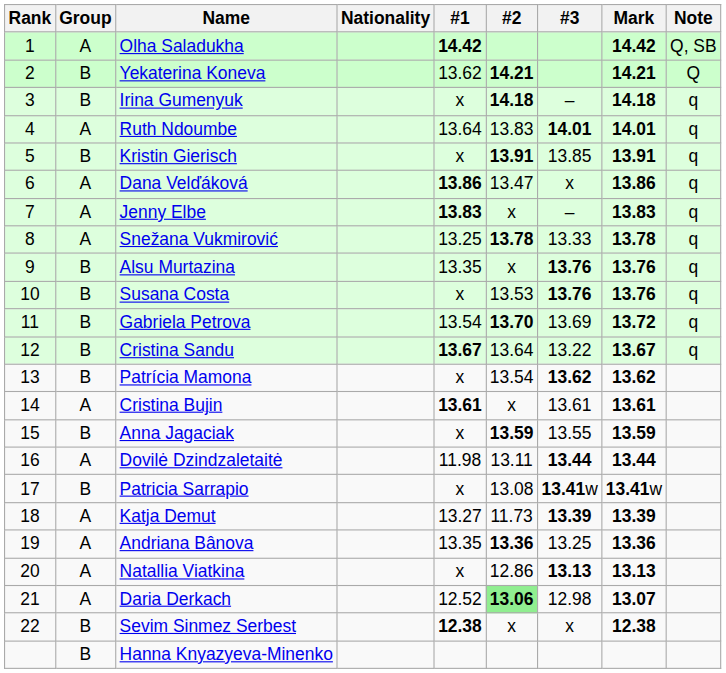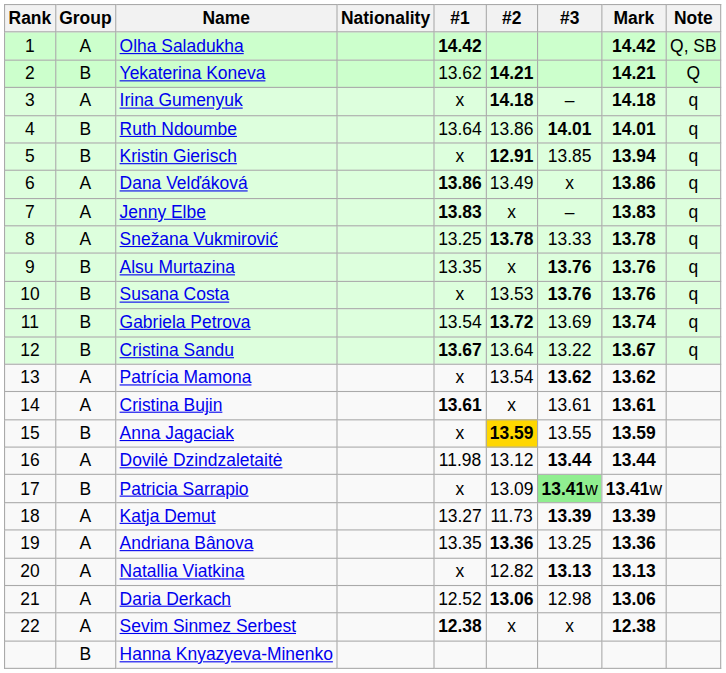 <table class="wikitable sortable" style="text-align:center">
 <tr>
 <th>Rank</th>
 <th>Group</th>
 <th>Name</th>
 <th>Nationality</th>
 <th>#1</th>
 <th>#2</th>
 <th>#3</th>
 <th>Mark</th>
 <th>Note</th>
 </tr>
 <tr bgcolor=ccffcc>
 <td>1</td>
 <td>A</td>
 <td align=left><a href='#'>Olha Saladukha</a></td>
 <td align=left></td>
 <td><strong>14.42</strong></td>
 <td></td>
 <td></td>
 <td><strong>14.42</strong></td>
 <td>Q, SB</td>
 </tr>
 <tr bgcolor=ccffcc>
 <td>2</td>
 <td>B</td>
 <td align=left><a href='#'>Yekaterina Koneva</a></td>
 <td align=left></td>
 <td>13.62</td>
 <td><strong>14.21</strong></td>
 <td></td>
 <td><strong>14.21</strong></td>
 <td>Q</td>
 </tr>
 <tr bgcolor=ddffdd>
 <td>3</td>
-<td>B</td>
+<td>A</td>
 <td align=left><a href='#'>Irina Gumenyuk</a></td>
 <td align=left></td>
 <td>x</td>
 <td><strong>14.18</strong></td>
 <td>–</td>
 <td><strong>14.18</strong></td>
 <td>q</td>
 </tr>
 <tr bgcolor=ddffdd>
 <td>4</td>
-<td>A</td>
+<td>B</td>
 <td align=left><a href='#'>Ruth Ndoumbe</a></td>
 <td align=left></td>
 <td>13.64</td>
-<td>13.83</td>
+<td>13.86</td>
 <td><strong>14.01</strong></td>
 <td><strong>14.01</strong></td>
 <td>q</td>
 </tr>
 <tr bgcolor=ddffdd>
 <td>5</td>
 <td>B</td>
 <td align=left><a href='#'>Kristin Gierisch</a></td>
 <td align=left></td>
 <td>x</td>
-<td><strong>13.91</strong></td>
+<td><strong>12.91</strong></td>
 <td>13.85</td>
-<td><strong>13.91</strong></td>
+<td><strong>13.94</strong></td>
 <td>q</td>
 </tr>
 <tr bgcolor=ddffdd>
 <td>6</td>
 <td>A</td>
 <td align=left><a href='#'>Dana Velďáková</a></td>
 <td align=left></td>
 <td><strong>13.86</strong></td>
-<td>13.47</td>
+<td>13.49</td>
 <td>x</td>
 <td><strong>13.86</strong></td>
 <td>q</td>
 </tr>
 <tr bgcolor=ddffdd>
 <td>7</td>
 <td>A</td>
 <td align=left><a href='#'>Jenny Elbe</a></td>
 <td align=left></td>
 <td><strong>13.83</strong></td>
 <td>x</td>
 <td>–</td>
 <td><strong>13.83</strong></td>
 <td>q</td>
 </tr>
 <tr bgcolor=ddffdd>
 <td>8</td>
 <td>A</td>
 <td align=left><a href='#'>Snežana Vukmirović</a></td>
 <td align=left></td>
 <td>13.25</td>
 <td><strong>13.78</strong></td>
 <td>13.33</td>
 <td><strong>13.78</strong></td>
 <td>q</td>
 </tr>
 <tr bgcolor=ddffdd>
 <td>9</td>
 <td>B</td>
 <td align=left><a href='#'>Alsu Murtazina</a></td>
 <td align=left></td>
 <td>13.35</td>
 <td>x</td>
 <td><strong>13.76</strong></td>
 <td><strong>13.76</strong></td>
 <td>q</td>
 </tr>
 <tr bgcolor=ddffdd>
 <td>10</td>
 <td>B</td>
 <td align=left><a href='#'>Susana Costa</a></td>
 <td align=left></td>
 <td>x</td>
 <td>13.53</td>
 <td><strong>13.76</strong></td>
 <td><strong>13.76</strong></td>
 <td>q</td>
 </tr>
 <tr bgcolor=ddffdd>
 <td>11</td>
 <td>B</td>
 <td align=left><a href='#'>Gabriela Petrova</a></td>
 <td align=left></td>
 <td>13.54</td>
-<td><strong>13.70</strong></td>
+<td><strong>13.72</strong></td>
 <td>13.69</td>
-<td><strong>13.72</strong></td>
+<td><strong>13.74</strong></td>
 <td>q</td>
 </tr>
 <tr bgcolor=ddffdd>
 <td>12</td>
 <td>B</td>
 <td align=left><a href='#'>Cristina Sandu</a></td>
 <td align=left></td>
 <td><strong>13.67</strong></td>
 <td>13.64</td>
 <td>13.22</td>
 <td><strong>13.67</strong></td>
 <td>q</td>
 </tr>
 <tr>
 <td>13</td>
-<td>B</td>
+<td>A</td>
 <td align=left><a href='#'>Patrícia Mamona</a></td>
 <td align=left></td>
 <td>x</td>
 <td>13.54</td>
 <td><strong>13.62</strong></td>
 <td><strong>13.62</strong></td>
 <td></td>
 </tr>
 <tr>
 <td>14</td>
 <td>A</td>
 <td align=left><a href='#'>Cristina Bujin</a></td>
 <td align=left></td>
 <td><strong>13.61</strong></td>
 <td>x</td>
 <td>13.61</td>
 <td><strong>13.61</strong></td>
 <td></td>
 </tr>
 <tr>
 <td>15</td>
 <td>B</td>
 <td align=left><a href='#'>Anna Jagaciak</a></td>
 <td align=left></td>
 <td>x</td>
-<td><strong>13.59</strong></td>
+<td style="background: gold;"><strong>13.59</strong></td>
 <td>13.55</td>
 <td><strong>13.59</strong></td>
 <td></td>
 </tr>
 <tr>
 <td>16</td>
 <td>A</td>
 <td align=left><a href='#'>Dovilė Dzindzaletaitė</a></td>
 <td align=left></td>
 <td>11.98</td>
-<td>13.11</td>
+<td>13.12</td>
 <td><strong>13.44</strong></td>
 <td><strong>13.44</strong></td>
 <td></td>
 </tr>
 <tr>
 <td>17</td>
 <td>B</td>
 <td align=left><a href='#'>Patricia Sarrapio</a></td>
 <td align=left></td>
 <td>x</td>
-<td>13.08</td>
-<td><strong>13.41</strong>w</td>
+<td>13.09</td>
+<td style="background: lightgreen;"><strong>13.41</strong>w</td>
 <td><strong>13.41</strong>w</td>
 <td></td>
 </tr>
 <tr>
 <td>18</td>
 <td>A</td>
 <td align=left><a href='#'>Katja Demut</a></td>
 <td align=left></td>
 <td>13.27</td>
 <td>11.73</td>
 <td><strong>13.39</strong></td>
 <td><strong>13.39</strong></td>
 <td></td>
 </tr>
 <tr>
 <td>19</td>
 <td>A</td>
 <td align=left><a href='#'>Andriana Bânova</a></td>
 <td align=left></td>
 <td>13.35</td>
 <td><strong>13.36</strong></td>
 <td>13.25</td>
 <td><strong>13.36</strong></td>
 <td></td>
 </tr>
 <tr>
 <td>20</td>
 <td>A</td>
 <td align=left><a href='#'>Natallia Viatkina</a></td>
 <td align=left></td>
 <td>x</td>
-<td>12.86</td>
+<td>12.82</td>
 <td><strong>13.13</strong></td>
 <td><strong>13.13</strong></td>
 <td></td>
 </tr>
 <tr>
 <td>21</td>
 <td>A</td>
 <td align=left><a href='#'>Daria Derkach</a></td>
 <td align=left></td>
 <td>12.52</td>
-<td style="background: lightgreen;"><strong>13.06</strong></td>
+<td><strong>13.06</strong></td>
 <td>12.98</td>
-<td><strong>13.07</strong></td>
+<td><strong>13.06</strong></td>
 <td></td>
 </tr>
 <tr>
 <td>22</td>
-<td>B</td>
+<td>A</td>
 <td align=left><a href='#'>Sevim Sinmez Serbest</a></td>
 <td align=left></td>
 <td><strong>12.38</strong></td>
 <td>x</td>
 <td>x</td>
 <td><strong>12.38</strong></td>
 <td></td>
 </tr>
 <tr>
 <td></td>
 <td>B</td>
 <td align=left><a href='#'>Hanna Knyazyeva-Minenko</a></td>
 <td align=left></td>
 <td></td>
 <td></td>
 <td></td>
 <td><strong></strong></td>
 <td></td>
 </tr>
 </table>
